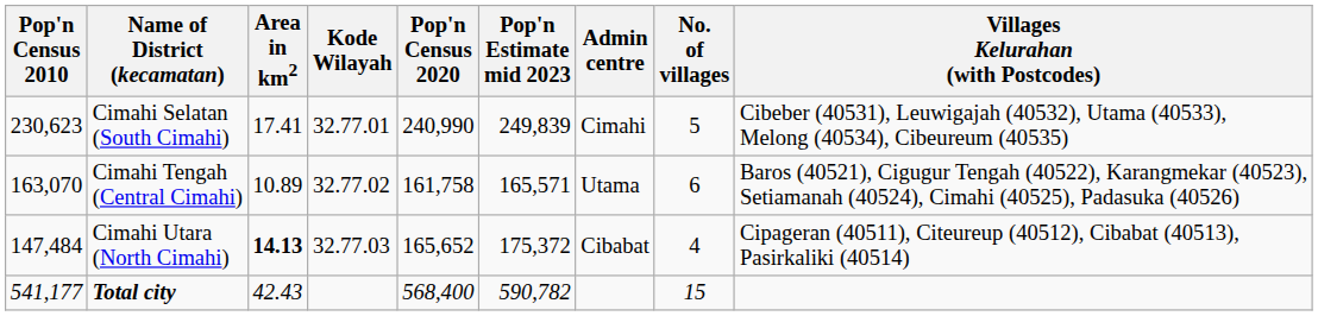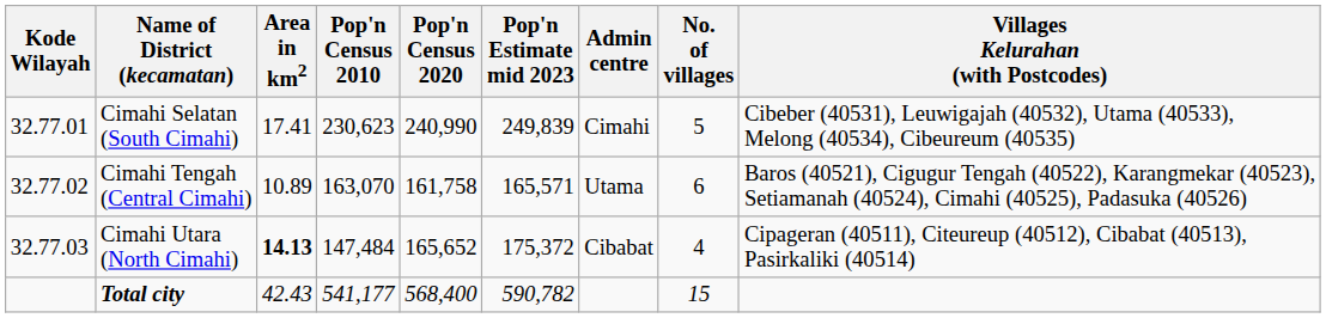 <table class="sortable wikitable">
 <tr>
-<th>Pop'n<br>Census<br>2010</th>
+<th>Kode <br>Wilayah</th>
 <th>Name of<br>District<br>(<em>kecamatan</em>)</th>
 <th>Area <br> in<br>km<sup>2</sup></th>
-<th>Kode <br>Wilayah</th>
+<th>Pop'n<br>Census<br>2010</th>
 <th>Pop'n<br>Census<br>2020</th>
 <th>Pop'n<br>Estimate<br>mid 2023</th>
 <th>Admin<br>centre</th>
 <th>No.<br>of<br>villages</th>
 <th>Villages<br><em>Kelurahan</em><br>(with Postcodes)</th>
 </tr>
 <tr>
-<td align="right">230,623</td>
+<td>32.77.01</td>
 <td>Cimahi Selatan<br>(<a href='#'>South Cimahi</a>)</td>
 <td align="right">17.41</td>
-<td>32.77.01</td>
+<td align="right">230,623</td>
 <td align="right">240,990</td>
 <td align="right">249,839</td>
 <td>Cimahi</td>
 <td align="center">5</td>
 <td>Cibeber (40531), Leuwigajah (40532), Utama (40533), <br>Melong (40534), Cibeureum (40535)</td>
 </tr>
 <tr>
-<td align="right">163,070</td>
+<td>32.77.02</td>
 <td>Cimahi Tengah<br>(<a href='#'>Central Cimahi</a>)</td>
 <td align="right">10.89</td>
-<td>32.77.02</td>
+<td align="right">163,070</td>
 <td align="right">161,758</td>
 <td align="right">165,571</td>
 <td>Utama</td>
 <td align="center">6</td>
 <td>Baros (40521), Cigugur Tengah (40522), Karangmekar (40523), <br>Setiamanah (40524), Cimahi (40525), Padasuka (40526)</td>
 </tr>
 <tr>
-<td align="right">147,484</td>
+<td>32.77.03</td>
 <td>Cimahi Utara<br>(<a href='#'>North Cimahi</a>)</td>
 <td align="right"><strong>14.13</strong></td>
-<td>32.77.03</td>
+<td align="right">147,484</td>
 <td align="right">165,652</td>
 <td align="right">175,372</td>
 <td>Cibabat</td>
 <td align="center">4</td>
 <td>Cipageran (40511), Citeureup (40512), Cibabat (40513), <br>Pasirkaliki (40514)</td>
 </tr>
 <tr>
-<td align="right"><em>541,177</em></td>
+<td></td>
 <td><strong><em>Total city</em></strong></td>
 <td align="right"><em>42.43</em></td>
-<td></td>
+<td align="right"><em>541,177</em></td>
 <td align="right"><em>568,400</em></td>
 <td align="right"><em>590,782</em></td>
 <td></td>
 <td align="center"><em>15</em></td>
 <td></td>
 </tr>
 </table>
